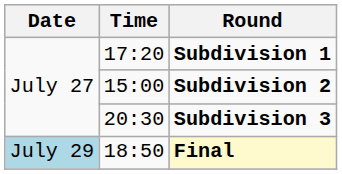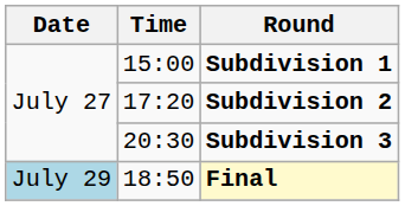 <table class="wikitable">
 <tr>
 <th>Date</th>
 <th>Time</th>
 <th>Round</th>
 </tr>
 <tr>
 <td rowspan=3>July 27</td>
-<td>17:20</td>
+<td>15:00</td>
 <td><strong>Subdivision 1</strong></td>
 </tr>
 <tr>
-<td>15:00</td>
+<td>17:20</td>
 <td><strong>Subdivision 2</strong></td>
 </tr>
 <tr>
 <td>20:30</td>
 <td><strong>Subdivision 3</strong></td>
 </tr>
 <tr>
 <td style="background: lightblue;">July 29</td>
 <td>18:50</td>
 <td style=background:lemonchiffon><strong>Final</strong></td>
 </tr>
 </table>
